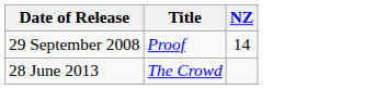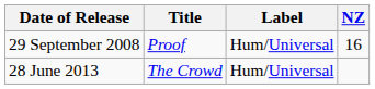 <table class="wikitable">
 <tr>
 <th>Date of Release</th>
 <th>Title</th>
+<th>Label</th>
 <th><a href='#'>NZ</a></th>
 </tr>
 <tr>
 <td>29 September 2008</td>
 <td><em><a href='#'>Proof</a></em></td>
-<td align="center">14</td>
+<td>Hum/<a href='#'>Universal</a></td>
+<td align="center">16</td>
 </tr>
 <tr>
 <td>28 June 2013</td>
 <td><em><a href='#'>The Crowd</a></em></td>
+<td>Hum/<a href='#'>Universal</a></td>
 <td align="center"></td>
 </tr>
 </table>
